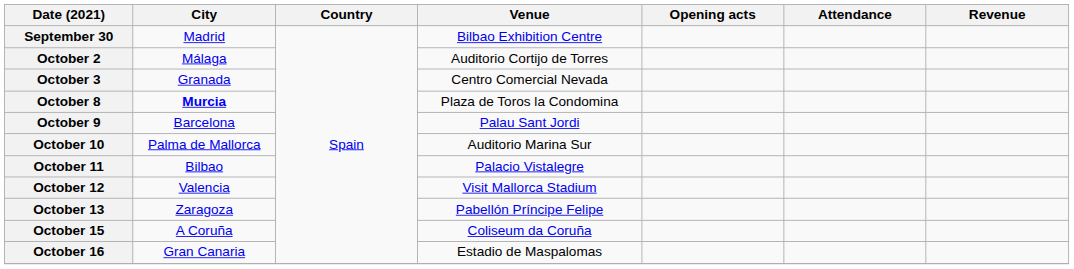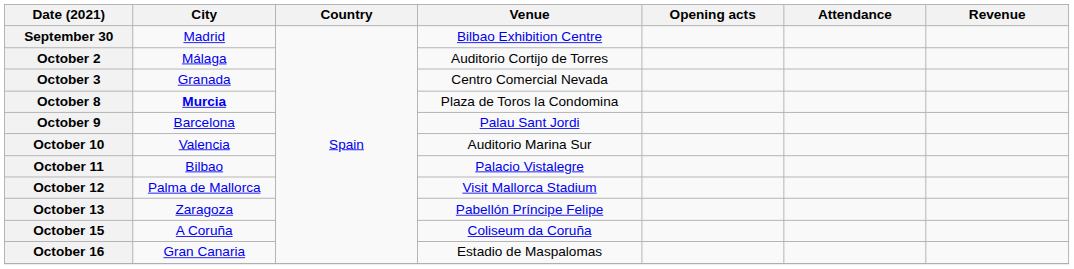 <table class="wikitable plainrowheaders" style="text-align:center;">
 <tr>
 <th scope="col" style="width:9em;">Date (2021)</th>
 <th scope="col" style="width:10em;">City</th>
 <th scope="col" style="width:10em;">Country</th>
 <th scope="col" style="width:16em;">Venue</th>
 <th scope="col" style="width:10em;">Opening acts</th>
 <th scope="col" style="width:10em;">Attendance</th>
 <th scope="col" style="width:10em;">Revenue</th>
 </tr>
 <tr>
 <th scope="row" style="text-align:center;">September 30</th>
 <td><a href='#'>Madrid</a></td>
 <td rowspan="11"><a href='#'>Spain</a></td>
 <td><a href='#'>Bilbao Exhibition Centre</a></td>
 <td></td>
 <td></td>
 <td></td>
 </tr>
 <tr>
 <th scope="row" style="text-align:center;">October 2</th>
 <td><a href='#'>Málaga</a></td>
 <td>Auditorio Cortijo de Torres</td>
 <td></td>
 <td></td>
 <td></td>
 </tr>
 <tr>
 <th scope="row" style="text-align:center;">October 3</th>
 <td><a href='#'>Granada</a></td>
 <td>Centro Comercial Nevada</td>
 <td></td>
 <td></td>
 <td></td>
 </tr>
 <tr>
 <th scope="row" style="text-align:center;">October 8</th>
 <td><strong><a href='#'>Murcia</a></strong></td>
 <td>Plaza de Toros la Condomina</td>
 <td></td>
 <td></td>
 <td></td>
 </tr>
 <tr>
 <th scope="row" style="text-align:center;">October 9</th>
 <td><a href='#'>Barcelona</a></td>
 <td><a href='#'>Palau Sant Jordi</a></td>
 <td></td>
 <td></td>
 <td></td>
 </tr>
 <tr>
 <th scope="row" style="text-align:center;">October 10</th>
-<td><a href='#'>Palma de Mallorca</a></td>
+<td><a href='#'>Valencia</a></td>
 <td>Auditorio Marina Sur</td>
 <td></td>
 <td></td>
 <td></td>
 </tr>
 <tr>
 <th scope="row" style="text-align:center;">October 11</th>
 <td><a href='#'>Bilbao</a></td>
 <td><a href='#'>Palacio Vistalegre</a></td>
 <td></td>
 <td></td>
 <td></td>
 </tr>
 <tr>
 <th scope="row" style="text-align:center;">October 12</th>
-<td><a href='#'>Valencia</a></td>
+<td><a href='#'>Palma de Mallorca</a></td>
 <td><a href='#'>Visit Mallorca Stadium</a></td>
 <td></td>
 <td></td>
 <td></td>
 </tr>
 <tr>
 <th scope="row" style="text-align:center;">October 13</th>
 <td><a href='#'>Zaragoza</a></td>
 <td><a href='#'>Pabellón Príncipe Felipe</a></td>
 <td></td>
 <td></td>
 <td></td>
 </tr>
 <tr>
 <th scope="row" style="text-align:center;">October 15</th>
 <td><a href='#'>A Coruña</a></td>
 <td><a href='#'>Coliseum da Coruña</a></td>
 <td></td>
 <td></td>
 <td></td>
 </tr>
 <tr>
 <th scope="row" style="text-align:center;">October 16</th>
 <td><a href='#'>Gran Canaria</a></td>
 <td>Estadio de Maspalomas</td>
 <td></td>
 <td></td>
 <td></td>
 </tr>
 <tr>
 </tr>
 </table>
